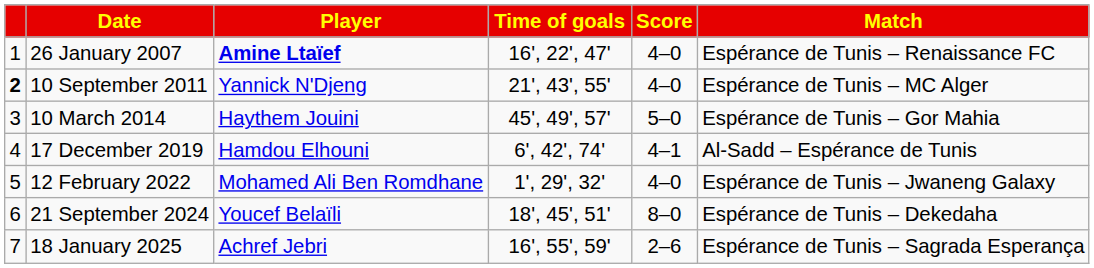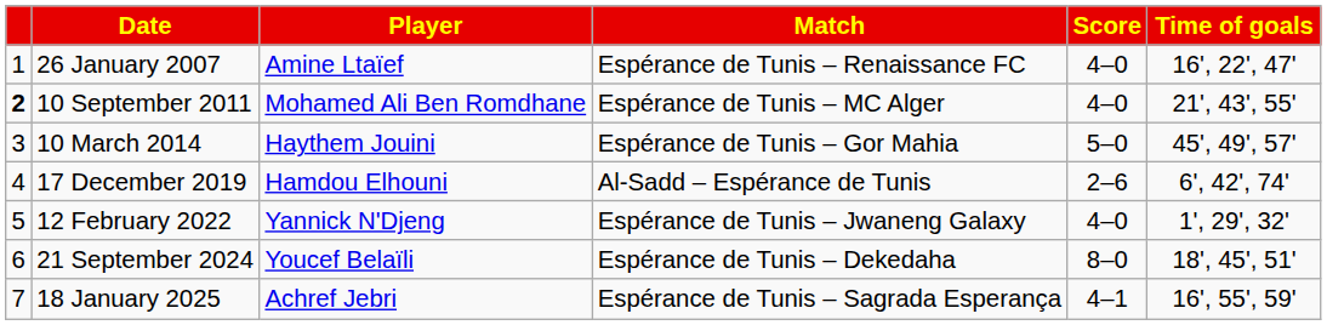 <table border="0" class="wikitable" style="text-align:center;font-size:95%">
 <tr>
 <th style="color:#FFFF00; background:#E60000;"></th>
 <th style="color:#FFFF00; background:#E60000;">Date</th>
 <th style="color:#FFFF00; background:#E60000;">Player</th>
+<th style="color:#FFFF00; background:#E60000;">Match</th>
+<th width="35" style="color:#FFFF00; background:#E60000;">Score</th>
 <th width="100" style="color:#FFFF00; background:#E60000;">Time of goals</th>
-<th width="35" style="color:#FFFF00; background:#E60000;">Score</th>
-<th style="color:#FFFF00; background:#E60000;">Match</th>
 </tr>
 <tr>
 <td align=left>1</td>
 <td align=left>26 January 2007</td>
-<td align=left><strong><a href='#'>Amine Ltaïef</a></strong></td>
+<td align=left><a href='#'>Amine Ltaïef</a></td>
+<td align=left>Espérance de Tunis – Renaissance FC</td>
+<td align=center>4–0</td>
 <td align=center>16', 22', 47'</td>
-<td align=center>4–0</td>
-<td align=left>Espérance de Tunis – Renaissance FC</td>
 </tr>
 <tr>
 <td align=left><strong>2</strong></td>
 <td align=left>10 September 2011</td>
-<td align=left><a href='#'>Yannick N'Djeng</a></td>
+<td align=left><a href='#'>Mohamed Ali Ben Romdhane</a></td>
+<td align=left>Espérance de Tunis – MC Alger</td>
+<td align=center>4–0</td>
 <td align=center>21', 43', 55'</td>
-<td align=center>4–0</td>
-<td align=left>Espérance de Tunis – MC Alger</td>
 </tr>
 <tr>
 <td align=left>3</td>
 <td align=left>10 March 2014</td>
 <td align=left><a href='#'>Haythem Jouini</a></td>
+<td align=left>Espérance de Tunis – Gor Mahia</td>
+<td align=center>5–0</td>
 <td align=center>45', 49', 57'</td>
-<td align=center>5–0</td>
-<td align=left>Espérance de Tunis – Gor Mahia</td>
 </tr>
 <tr>
 <td align=left>4</td>
 <td align=left>17 December 2019</td>
 <td align=left><a href='#'>Hamdou Elhouni</a></td>
+<td align=left>Al-Sadd – Espérance de Tunis</td>
+<td align=center>2–6</td>
 <td align=center>6', 42', 74'</td>
-<td align=center>4–1</td>
-<td align=left>Al-Sadd – Espérance de Tunis</td>
 </tr>
 <tr>
 <td align=left>5</td>
 <td align=left>12 February 2022</td>
-<td align=left><a href='#'>Mohamed Ali Ben Romdhane</a></td>
+<td align=left><a href='#'>Yannick N'Djeng</a></td>
+<td align=left>Espérance de Tunis – Jwaneng Galaxy</td>
+<td align=center>4–0</td>
 <td align=center>1', 29', 32'</td>
-<td align=center>4–0</td>
-<td align=left>Espérance de Tunis – Jwaneng Galaxy</td>
 </tr>
 <tr>
 <td align=left>6</td>
 <td align=left>21 September 2024</td>
 <td align=left><a href='#'>Youcef Belaïli</a></td>
+<td align=left>Espérance de Tunis – Dekedaha</td>
+<td align=center>8–0</td>
 <td align=center>18', 45', 51'</td>
-<td align=center>8–0</td>
-<td align=left>Espérance de Tunis – Dekedaha</td>
 </tr>
 <tr>
 <td align=left>7</td>
 <td align=left>18 January 2025</td>
 <td align=left><a href='#'>Achref Jebri</a></td>
+<td align=left>Espérance de Tunis – Sagrada Esperança</td>
+<td align=center>4–1</td>
 <td align=center>16', 55', 59'</td>
-<td align=center>2–6</td>
-<td align=left>Espérance de Tunis – Sagrada Esperança</td>
 </tr>
 </table>
